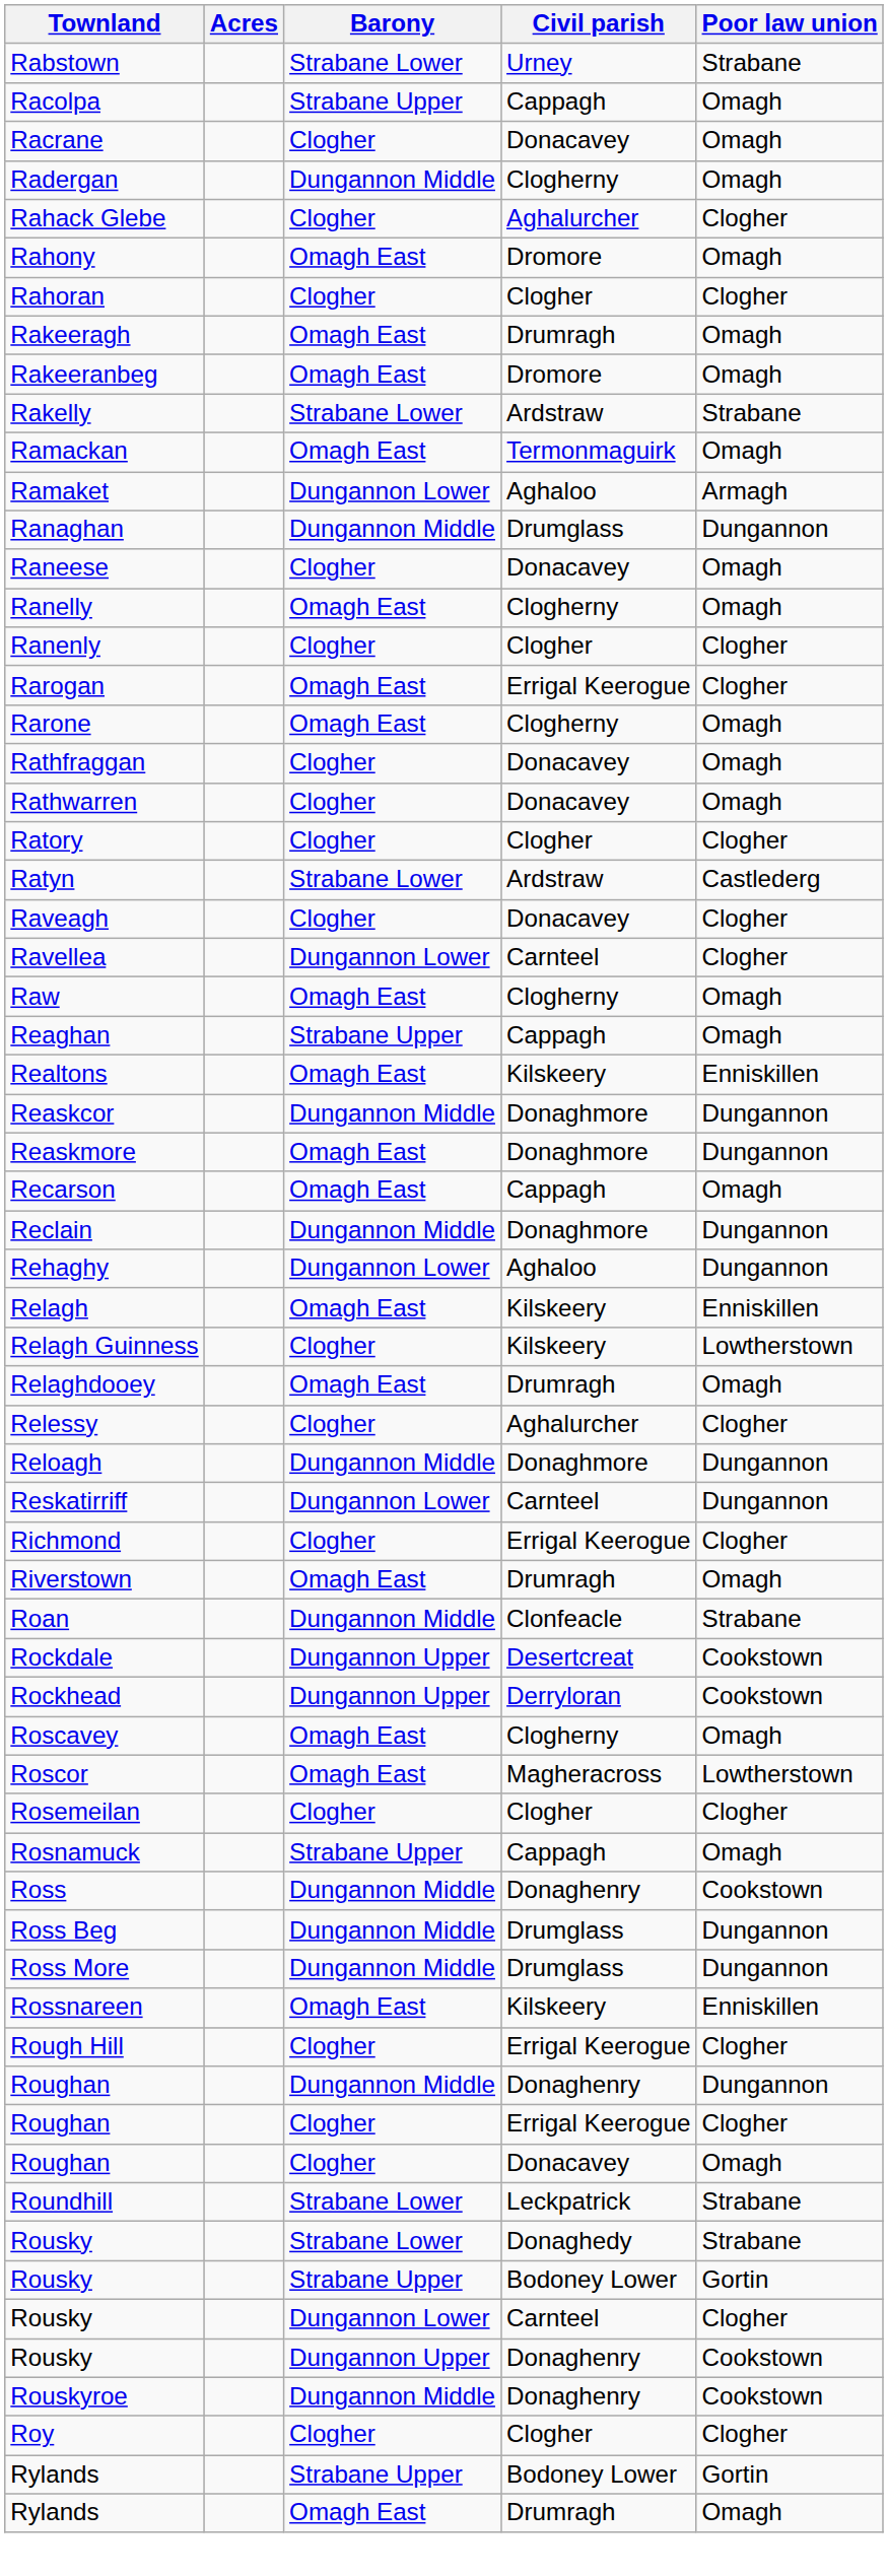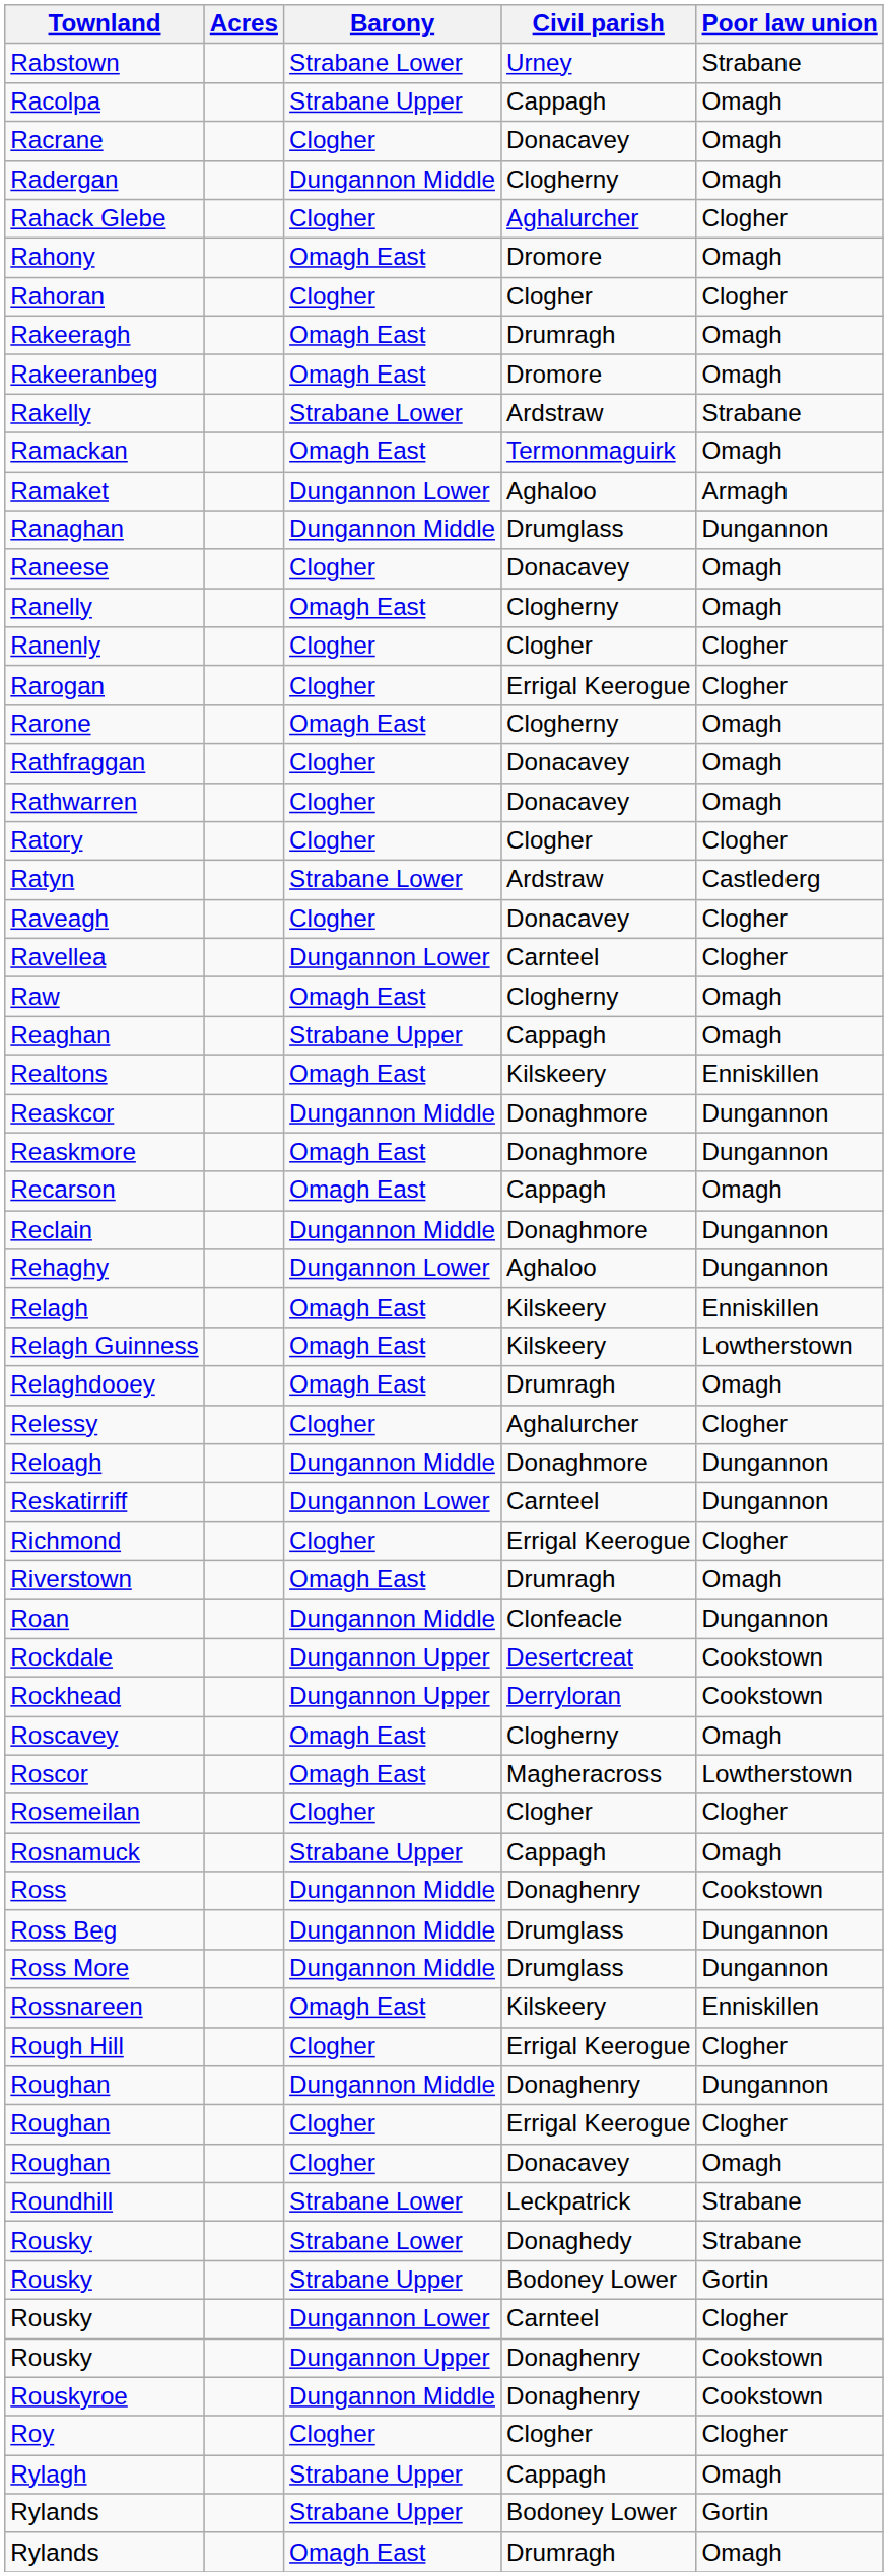 <table class="wikitable sortable" style="border:1px;">
 <tr>
 <th><a href='#'>Townland</a></th>
 <th><a href='#'>Acres</a></th>
 <th><a href='#'>Barony</a></th>
 <th><a href='#'>Civil parish</a></th>
 <th><a href='#'>Poor law union</a></th>
 </tr>
 <tr>
 <td><a href='#'>Rabstown</a></td>
 <td align="right"></td>
 <td><a href='#'>Strabane Lower</a></td>
 <td><a href='#'>Urney</a></td>
 <td>Strabane</td>
 </tr>
 <tr>
 <td><a href='#'>Racolpa</a></td>
 <td align="right"></td>
 <td><a href='#'>Strabane Upper</a></td>
 <td>Cappagh</td>
 <td>Omagh</td>
 </tr>
 <tr>
 <td><a href='#'>Racrane</a></td>
 <td align="right"></td>
 <td><a href='#'>Clogher</a></td>
 <td>Donacavey</td>
 <td>Omagh</td>
 </tr>
 <tr>
 <td><a href='#'>Radergan</a></td>
 <td align="right"></td>
 <td><a href='#'>Dungannon Middle</a></td>
 <td>Clogherny</td>
 <td>Omagh</td>
 </tr>
 <tr>
 <td><a href='#'>Rahack Glebe</a></td>
 <td align="right"></td>
 <td><a href='#'>Clogher</a></td>
 <td><a href='#'>Aghalurcher</a></td>
 <td>Clogher</td>
 </tr>
 <tr>
 <td><a href='#'>Rahony</a></td>
 <td align="right"></td>
 <td><a href='#'>Omagh East</a></td>
 <td>Dromore</td>
 <td>Omagh</td>
 </tr>
 <tr>
 <td><a href='#'>Rahoran</a></td>
 <td align="right"></td>
 <td><a href='#'>Clogher</a></td>
 <td>Clogher</td>
 <td>Clogher</td>
 </tr>
 <tr>
 <td><a href='#'>Rakeeragh</a></td>
 <td align="right"></td>
 <td><a href='#'>Omagh East</a></td>
 <td>Drumragh</td>
 <td>Omagh</td>
 </tr>
 <tr>
 <td><a href='#'>Rakeeranbeg</a></td>
 <td align="right"></td>
 <td><a href='#'>Omagh East</a></td>
 <td>Dromore</td>
 <td>Omagh</td>
 </tr>
 <tr>
 <td><a href='#'>Rakelly</a></td>
 <td align="right"></td>
 <td><a href='#'>Strabane Lower</a></td>
 <td>Ardstraw</td>
 <td>Strabane</td>
 </tr>
 <tr>
 <td><a href='#'>Ramackan</a></td>
 <td align="right"></td>
 <td><a href='#'>Omagh East</a></td>
 <td><a href='#'>Termonmaguirk</a></td>
 <td>Omagh</td>
 </tr>
 <tr>
 <td><a href='#'>Ramaket</a></td>
 <td align="right"></td>
 <td><a href='#'>Dungannon Lower</a></td>
 <td>Aghaloo</td>
 <td>Armagh</td>
 </tr>
 <tr>
 <td><a href='#'>Ranaghan</a></td>
 <td align="right"></td>
 <td><a href='#'>Dungannon Middle</a></td>
 <td>Drumglass</td>
 <td>Dungannon</td>
 </tr>
 <tr>
 <td><a href='#'>Raneese</a></td>
 <td align="right"></td>
 <td><a href='#'>Clogher</a></td>
 <td>Donacavey</td>
 <td>Omagh</td>
 </tr>
 <tr>
 <td><a href='#'>Ranelly</a></td>
 <td align="right"></td>
 <td><a href='#'>Omagh East</a></td>
 <td>Clogherny</td>
 <td>Omagh</td>
 </tr>
 <tr>
 <td><a href='#'>Ranenly</a></td>
 <td align="right"></td>
 <td><a href='#'>Clogher</a></td>
 <td>Clogher</td>
 <td>Clogher</td>
 </tr>
 <tr>
 <td><a href='#'>Rarogan</a></td>
 <td align="right"></td>
-<td><a href='#'>Omagh East</a></td>
+<td><a href='#'>Clogher</a></td>
 <td>Errigal Keerogue</td>
 <td>Clogher</td>
 </tr>
 <tr>
 <td><a href='#'>Rarone</a></td>
 <td align="right"></td>
 <td><a href='#'>Omagh East</a></td>
 <td>Clogherny</td>
 <td>Omagh</td>
 </tr>
 <tr>
 <td><a href='#'>Rathfraggan</a></td>
 <td align="right"></td>
 <td><a href='#'>Clogher</a></td>
 <td>Donacavey</td>
 <td>Omagh</td>
 </tr>
 <tr>
 <td><a href='#'>Rathwarren</a></td>
 <td align="right"></td>
 <td><a href='#'>Clogher</a></td>
 <td>Donacavey</td>
 <td>Omagh</td>
 </tr>
 <tr>
 <td><a href='#'>Ratory</a></td>
 <td align="right"></td>
 <td><a href='#'>Clogher</a></td>
 <td>Clogher</td>
 <td>Clogher</td>
 </tr>
 <tr>
 <td><a href='#'>Ratyn</a></td>
 <td align="right"></td>
 <td><a href='#'>Strabane Lower</a></td>
 <td>Ardstraw</td>
 <td>Castlederg</td>
 </tr>
 <tr>
 <td><a href='#'>Raveagh</a></td>
 <td align="right"></td>
 <td><a href='#'>Clogher</a></td>
 <td>Donacavey</td>
 <td>Clogher</td>
 </tr>
 <tr>
 <td><a href='#'>Ravellea</a></td>
 <td align="right"></td>
 <td><a href='#'>Dungannon Lower</a></td>
 <td>Carnteel</td>
 <td>Clogher</td>
 </tr>
 <tr>
 <td><a href='#'>Raw</a></td>
 <td align="right"></td>
 <td><a href='#'>Omagh East</a></td>
 <td>Clogherny</td>
 <td>Omagh</td>
 </tr>
 <tr>
 <td><a href='#'>Reaghan</a></td>
 <td align="right"></td>
 <td><a href='#'>Strabane Upper</a></td>
 <td>Cappagh</td>
 <td>Omagh</td>
 </tr>
 <tr>
 <td><a href='#'>Realtons</a></td>
 <td align="right"></td>
 <td><a href='#'>Omagh East</a></td>
 <td>Kilskeery</td>
 <td>Enniskillen</td>
 </tr>
 <tr>
 <td><a href='#'>Reaskcor</a></td>
 <td align="right"></td>
 <td><a href='#'>Dungannon Middle</a></td>
 <td>Donaghmore</td>
 <td>Dungannon</td>
 </tr>
 <tr>
 <td><a href='#'>Reaskmore</a></td>
 <td align="right"></td>
 <td><a href='#'>Omagh East</a></td>
 <td>Donaghmore</td>
 <td>Dungannon</td>
 </tr>
 <tr>
 <td><a href='#'>Recarson</a></td>
 <td align="right"></td>
 <td><a href='#'>Omagh East</a></td>
 <td>Cappagh</td>
 <td>Omagh</td>
 </tr>
 <tr>
 <td><a href='#'>Reclain</a></td>
 <td align="right"></td>
 <td><a href='#'>Dungannon Middle</a></td>
 <td>Donaghmore</td>
 <td>Dungannon</td>
 </tr>
 <tr>
 <td><a href='#'>Rehaghy</a></td>
 <td align="right"></td>
 <td><a href='#'>Dungannon Lower</a></td>
 <td>Aghaloo</td>
 <td>Dungannon</td>
 </tr>
 <tr>
 <td><a href='#'>Relagh</a></td>
 <td align="right"></td>
 <td><a href='#'>Omagh East</a></td>
 <td>Kilskeery</td>
 <td>Enniskillen</td>
 </tr>
 <tr>
 <td><a href='#'>Relagh Guinness</a></td>
 <td align="right"></td>
-<td><a href='#'>Clogher</a></td>
+<td><a href='#'>Omagh East</a></td>
 <td>Kilskeery</td>
 <td>Lowtherstown</td>
 </tr>
 <tr>
 <td><a href='#'>Relaghdooey</a></td>
 <td align="right"></td>
 <td><a href='#'>Omagh East</a></td>
 <td>Drumragh</td>
 <td>Omagh</td>
 </tr>
 <tr>
 <td><a href='#'>Relessy</a></td>
 <td align="right"></td>
 <td><a href='#'>Clogher</a></td>
 <td>Aghalurcher</td>
 <td>Clogher</td>
 </tr>
 <tr>
 <td><a href='#'>Reloagh</a></td>
 <td align="right"></td>
 <td><a href='#'>Dungannon Middle</a></td>
 <td>Donaghmore</td>
 <td>Dungannon</td>
 </tr>
 <tr>
 <td><a href='#'>Reskatirriff</a></td>
 <td align="right"></td>
 <td><a href='#'>Dungannon Lower</a></td>
 <td>Carnteel</td>
 <td>Dungannon</td>
 </tr>
 <tr>
 <td><a href='#'>Richmond</a></td>
 <td align="right"></td>
 <td><a href='#'>Clogher</a></td>
 <td>Errigal Keerogue</td>
 <td>Clogher</td>
 </tr>
 <tr>
 <td><a href='#'>Riverstown</a></td>
 <td align="right"></td>
 <td><a href='#'>Omagh East</a></td>
 <td>Drumragh</td>
 <td>Omagh</td>
 </tr>
 <tr>
 <td><a href='#'>Roan</a></td>
 <td align="right"></td>
 <td><a href='#'>Dungannon Middle</a></td>
 <td>Clonfeacle</td>
-<td>Strabane</td>
+<td>Dungannon</td>
 </tr>
 <tr>
 <td><a href='#'>Rockdale</a></td>
 <td align="right"></td>
 <td><a href='#'>Dungannon Upper</a></td>
 <td><a href='#'>Desertcreat</a></td>
 <td>Cookstown</td>
 </tr>
 <tr>
 <td><a href='#'>Rockhead</a></td>
 <td align="right"></td>
 <td><a href='#'>Dungannon Upper</a></td>
 <td><a href='#'>Derryloran</a></td>
 <td>Cookstown</td>
 </tr>
 <tr>
 <td><a href='#'>Roscavey</a></td>
 <td align="right"></td>
 <td><a href='#'>Omagh East</a></td>
 <td>Clogherny</td>
 <td>Omagh</td>
 </tr>
 <tr>
 <td><a href='#'>Roscor</a></td>
 <td align="right"></td>
 <td><a href='#'>Omagh East</a></td>
 <td>Magheracross</td>
 <td>Lowtherstown</td>
 </tr>
 <tr>
 <td><a href='#'>Rosemeilan</a></td>
 <td align="right"></td>
 <td><a href='#'>Clogher</a></td>
 <td>Clogher</td>
 <td>Clogher</td>
 </tr>
 <tr>
 <td><a href='#'>Rosnamuck</a></td>
 <td align="right"></td>
 <td><a href='#'>Strabane Upper</a></td>
 <td>Cappagh</td>
 <td>Omagh</td>
 </tr>
 <tr>
 <td><a href='#'>Ross</a></td>
 <td align="right"></td>
 <td><a href='#'>Dungannon Middle</a></td>
 <td>Donaghenry</td>
 <td>Cookstown</td>
 </tr>
 <tr>
 <td><a href='#'>Ross Beg</a></td>
 <td align="right"></td>
 <td><a href='#'>Dungannon Middle</a></td>
 <td>Drumglass</td>
 <td>Dungannon</td>
 </tr>
 <tr>
 <td><a href='#'>Ross More</a></td>
 <td align="right"></td>
 <td><a href='#'>Dungannon Middle</a></td>
 <td>Drumglass</td>
 <td>Dungannon</td>
 </tr>
 <tr>
 <td><a href='#'>Rossnareen</a></td>
 <td align="right"></td>
 <td><a href='#'>Omagh East</a></td>
 <td>Kilskeery</td>
 <td>Enniskillen</td>
 </tr>
 <tr>
 <td><a href='#'>Rough Hill</a></td>
 <td align="right"></td>
 <td><a href='#'>Clogher</a></td>
 <td>Errigal Keerogue</td>
 <td>Clogher</td>
 </tr>
 <tr>
 <td><a href='#'>Roughan</a></td>
 <td align="right"></td>
 <td><a href='#'>Dungannon Middle</a></td>
 <td>Donaghenry</td>
 <td>Dungannon</td>
 </tr>
 <tr>
 <td><a href='#'>Roughan</a></td>
 <td align="right"></td>
 <td><a href='#'>Clogher</a></td>
 <td>Errigal Keerogue</td>
 <td>Clogher</td>
 </tr>
 <tr>
 <td><a href='#'>Roughan</a></td>
 <td align="right"></td>
 <td><a href='#'>Clogher</a></td>
 <td>Donacavey</td>
 <td>Omagh</td>
 </tr>
 <tr>
 <td><a href='#'>Roundhill</a></td>
 <td align="right"></td>
 <td><a href='#'>Strabane Lower</a></td>
 <td>Leckpatrick</td>
 <td>Strabane</td>
 </tr>
 <tr>
 <td><a href='#'>Rousky</a></td>
 <td align="right"></td>
 <td><a href='#'>Strabane Lower</a></td>
 <td>Donaghedy</td>
 <td>Strabane</td>
 </tr>
 <tr>
 <td><a href='#'>Rousky</a></td>
 <td align="right"></td>
 <td><a href='#'>Strabane Upper</a></td>
 <td>Bodoney Lower</td>
 <td>Gortin</td>
 </tr>
 <tr>
 <td>Rousky</td>
 <td align="right"></td>
 <td><a href='#'>Dungannon Lower</a></td>
 <td>Carnteel</td>
 <td>Clogher</td>
 </tr>
 <tr>
 <td>Rousky</td>
 <td align="right"></td>
 <td><a href='#'>Dungannon Upper</a></td>
 <td>Donaghenry</td>
 <td>Cookstown</td>
 </tr>
 <tr>
 <td><a href='#'>Rouskyroe</a></td>
 <td align="right"></td>
 <td><a href='#'>Dungannon Middle</a></td>
 <td>Donaghenry</td>
 <td>Cookstown</td>
 </tr>
 <tr>
 <td><a href='#'>Roy</a></td>
 <td align="right"></td>
 <td><a href='#'>Clogher</a></td>
 <td>Clogher</td>
 <td>Clogher</td>
 </tr>
 <tr>
+<td><a href='#'>Rylagh</a></td>
+<td align="right"></td>
+<td><a href='#'>Strabane Upper</a></td>
+<td>Cappagh</td>
+<td>Omagh</td>
+</tr>
+<tr>
 <td>Rylands</td>
 <td align="right"></td>
 <td><a href='#'>Strabane Upper</a></td>
 <td>Bodoney Lower</td>
 <td>Gortin</td>
 </tr>
 <tr>
 <td>Rylands</td>
 <td align="right"></td>
 <td><a href='#'>Omagh East</a></td>
 <td>Drumragh</td>
 <td>Omagh</td>
 </tr>
 </table>
